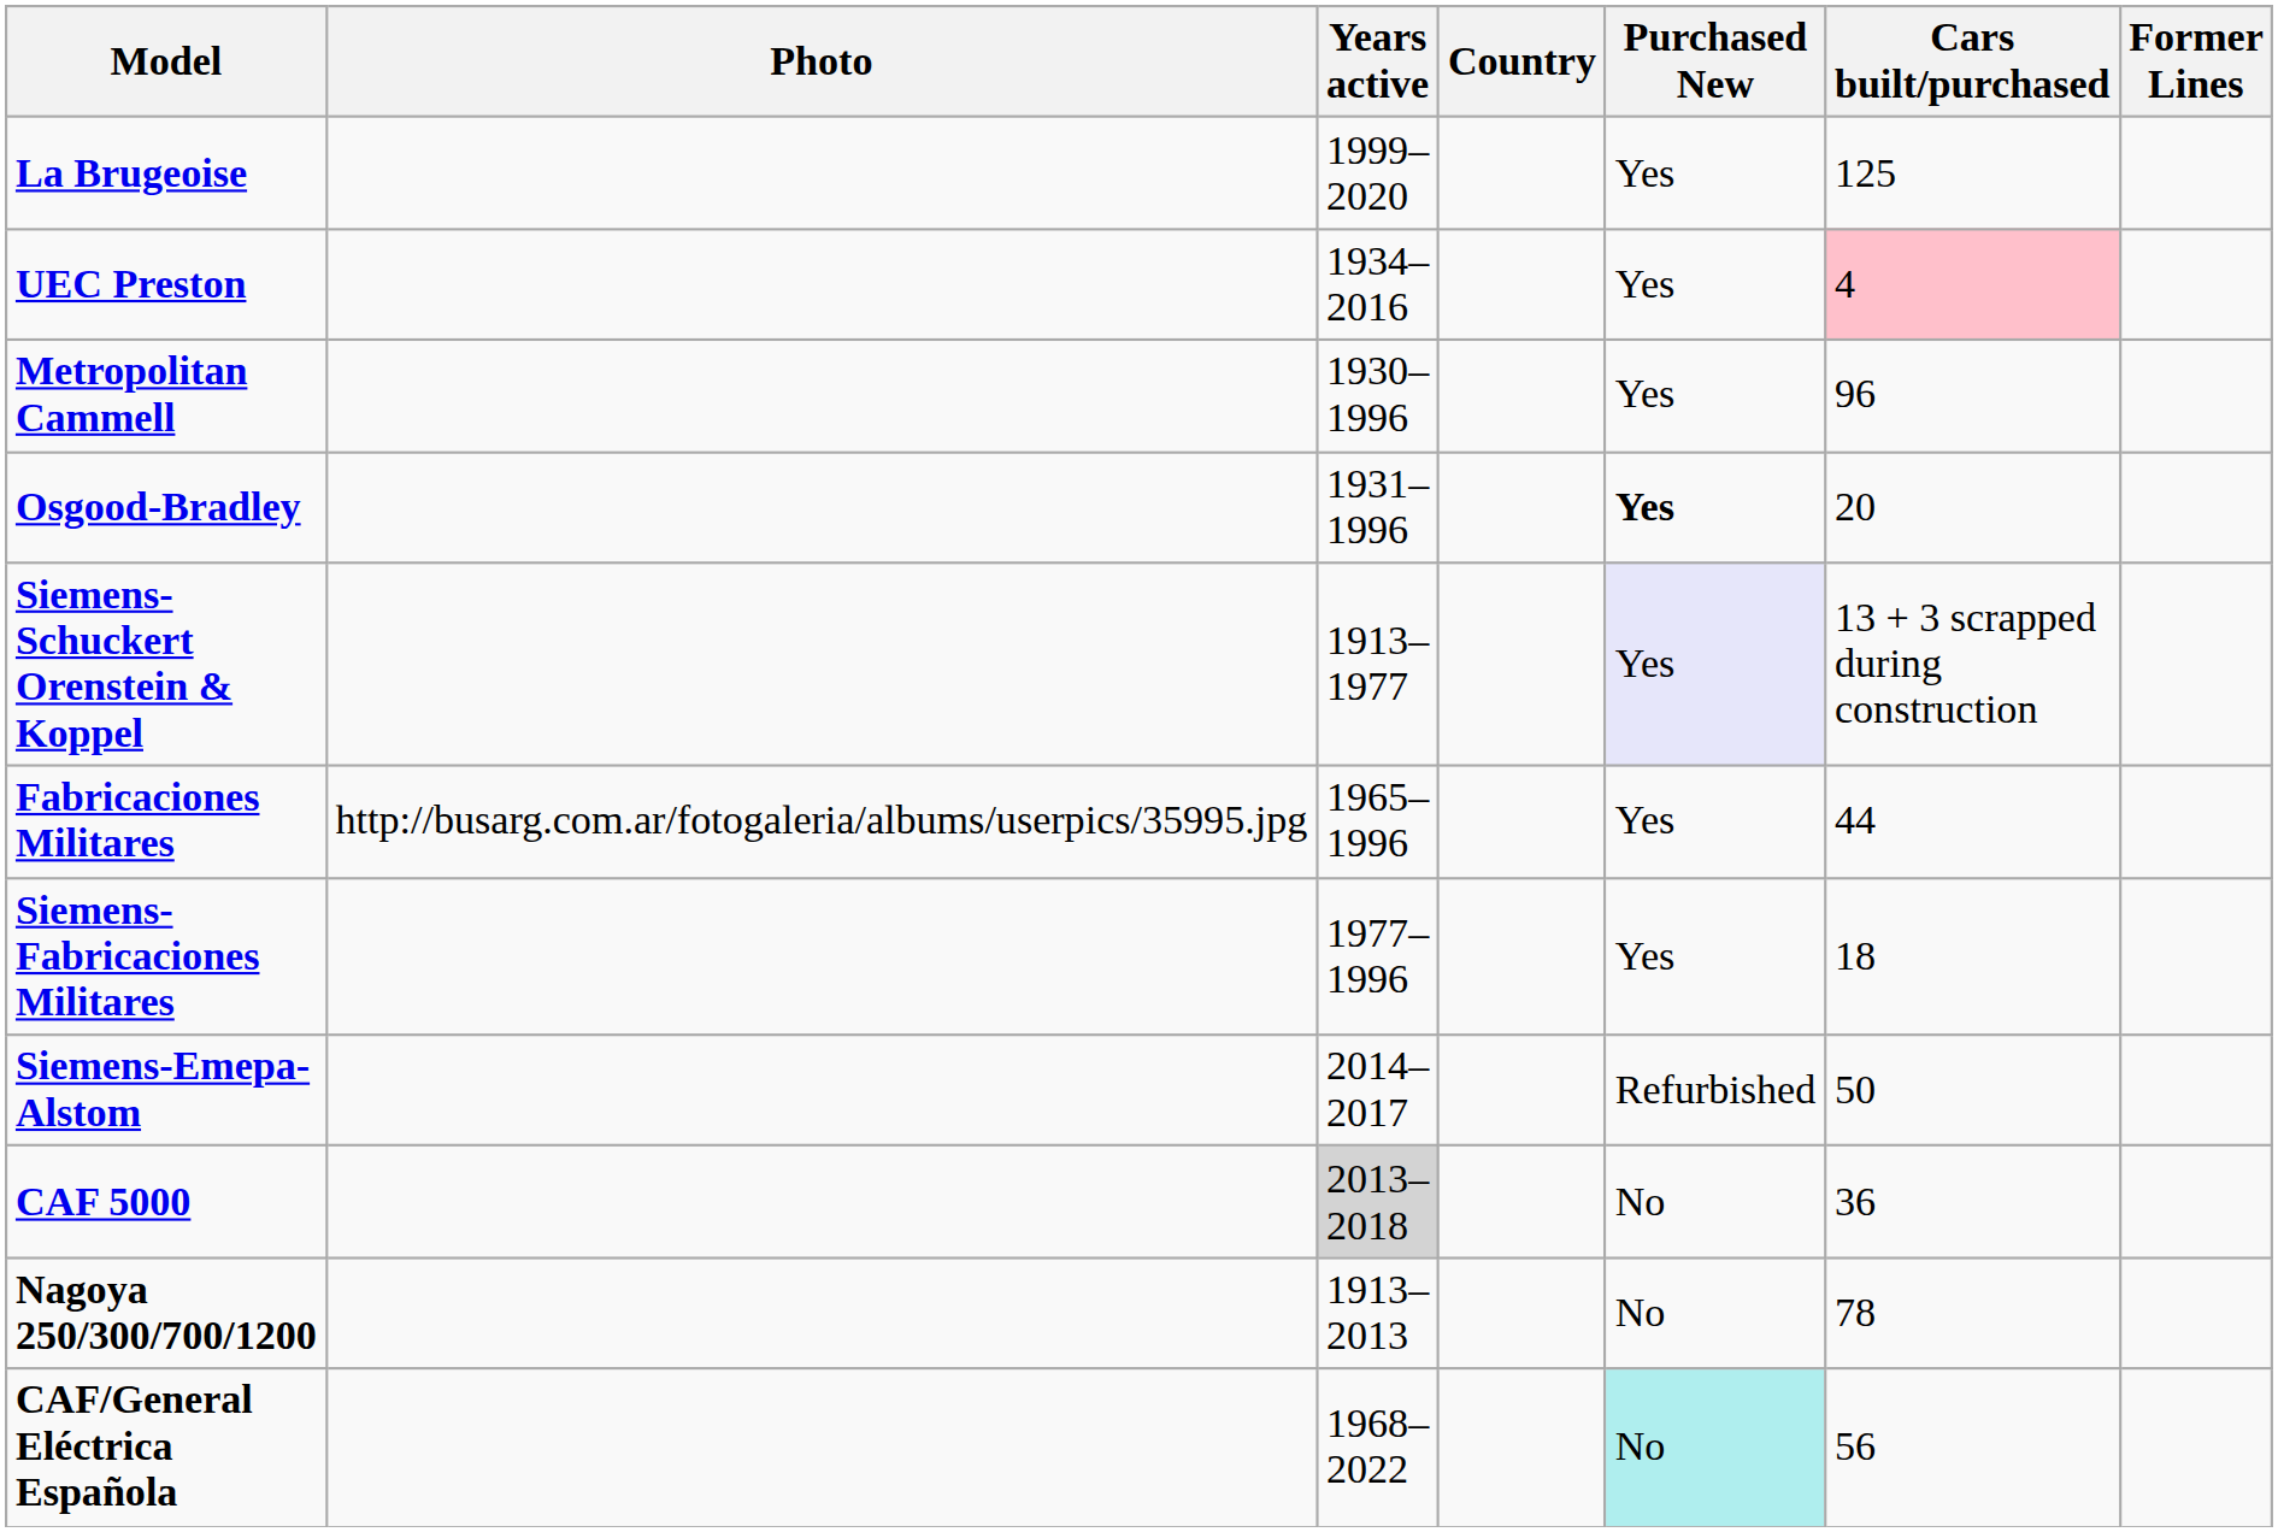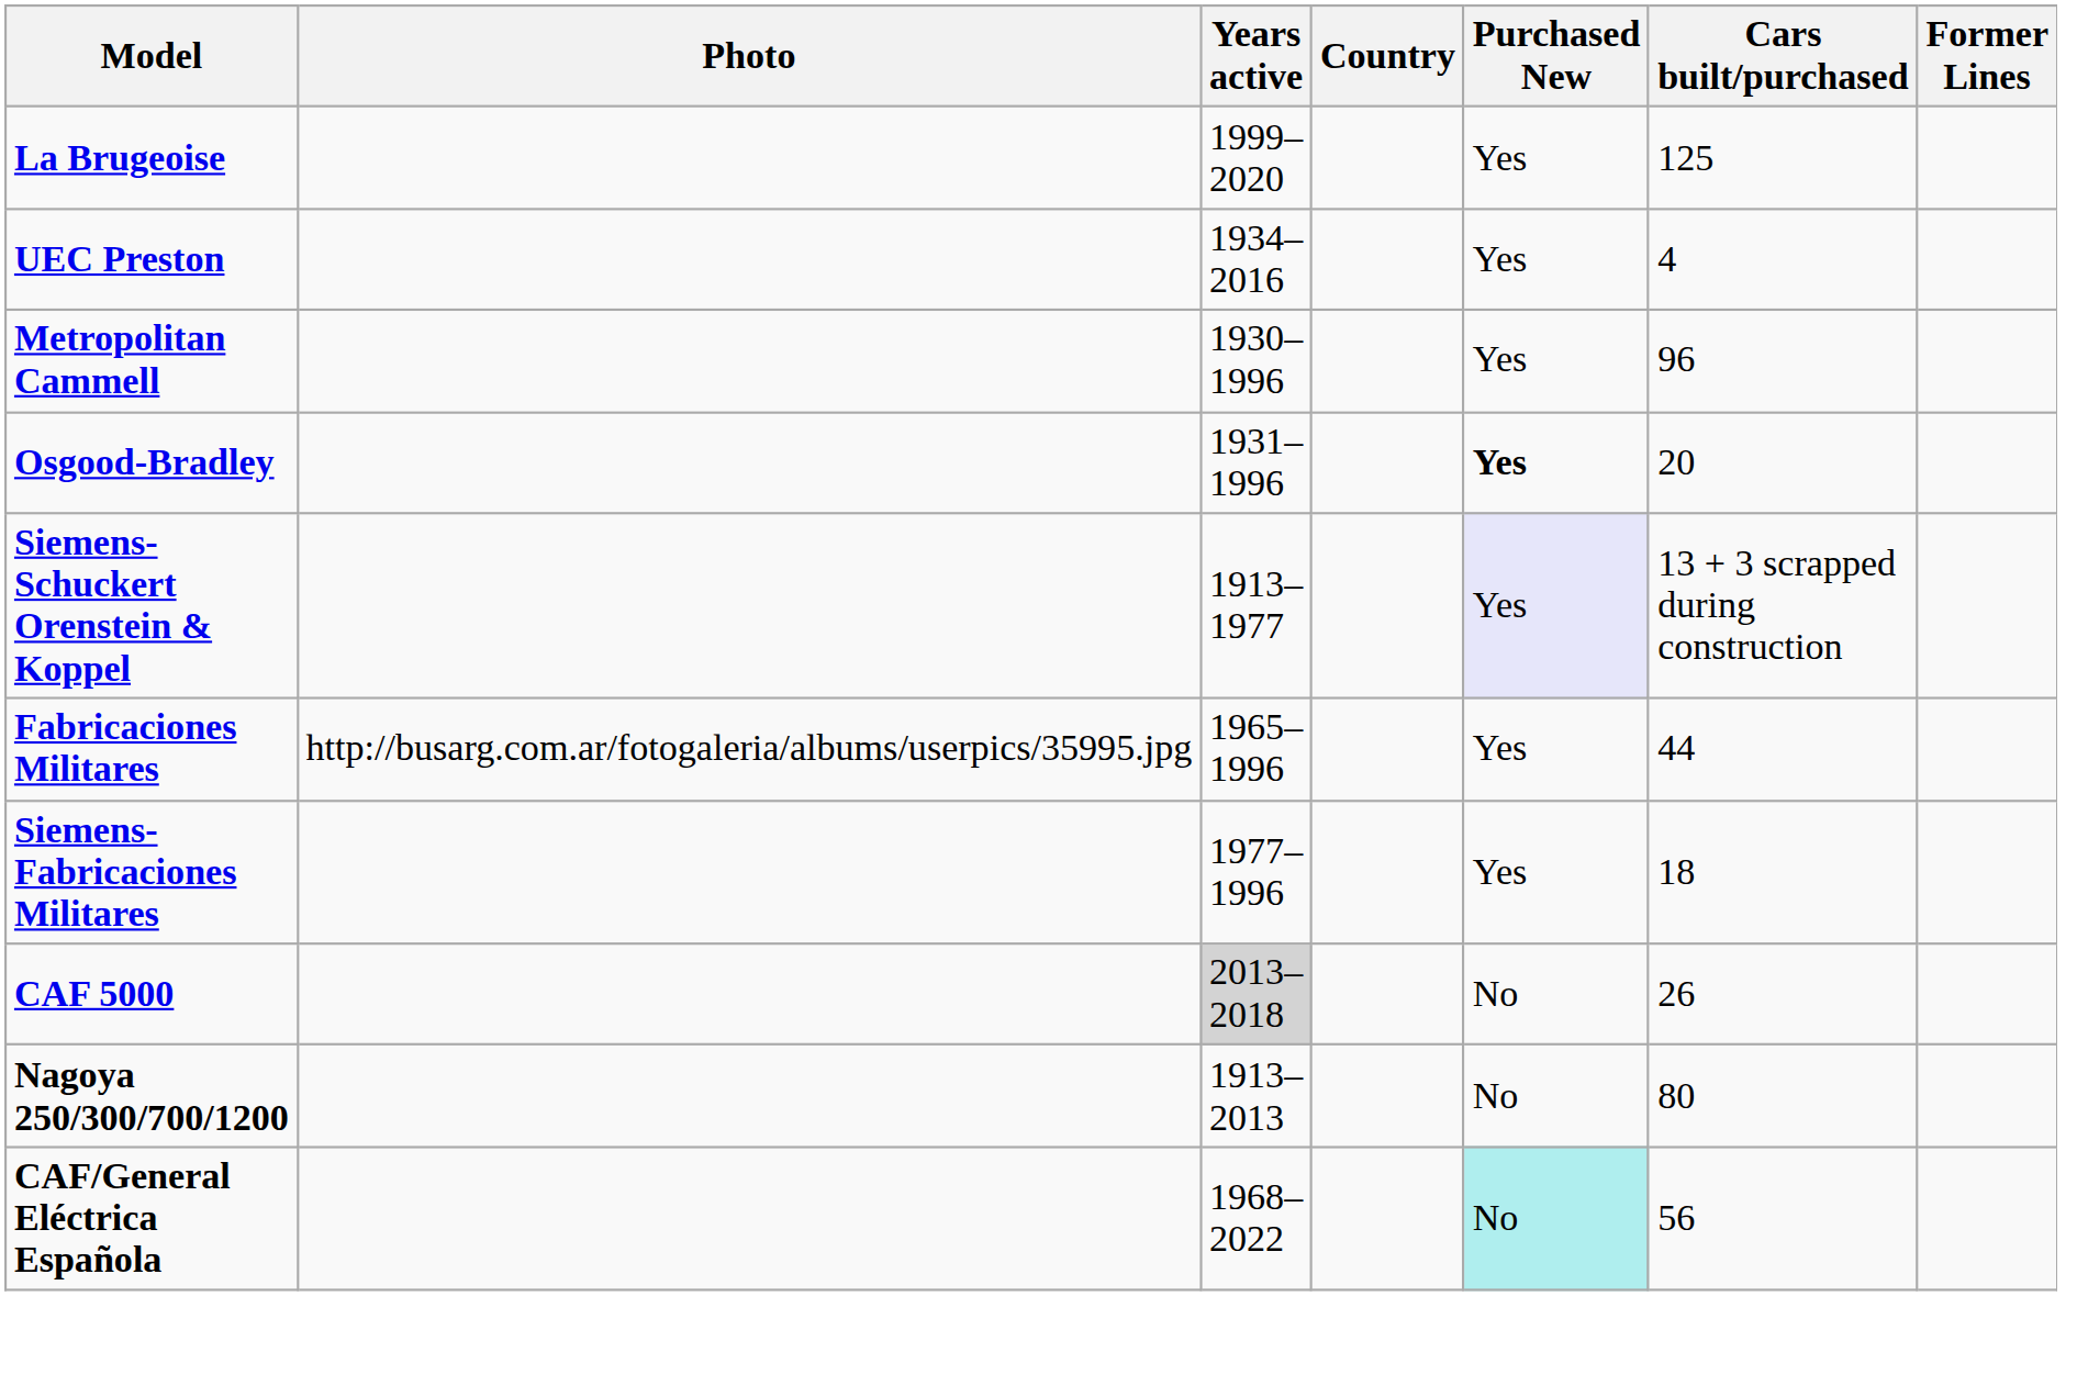 <table class="wikitable sortable">
 <tr>
 <th>Model</th>
 <th>Photo</th>
 <th>Years active</th>
 <th>Country</th>
 <th>Purchased New</th>
 <th>Cars built/purchased</th>
 <th>Former Lines</th>
 </tr>
 <tr>
 <td><strong><a href='#'>La Brugeoise</a></strong></td>
 <td></td>
 <td>1999–2020</td>
 <td></td>
 <td>Yes</td>
 <td>125</td>
 <td> </td>
 </tr>
 <tr>
 <td><strong><a href='#'>UEC Preston</a></strong></td>
 <td></td>
 <td>1934–2016</td>
 <td></td>
 <td>Yes</td>
-<td style="background: pink;">4</td>
+<td>4</td>
 <td></td>
 </tr>
 <tr>
 <td><strong><a href='#'>Metropolitan Cammell</a></strong></td>
 <td></td>
 <td>1930–1996</td>
 <td></td>
 <td>Yes</td>
 <td>96</td>
 <td></td>
 </tr>
 <tr>
 <td><strong><a href='#'>Osgood-Bradley</a></strong></td>
 <td></td>
 <td>1931–1996</td>
 <td></td>
 <td><strong>Yes</strong></td>
 <td>20</td>
 <td></td>
 </tr>
 <tr>
 <td><strong><a href='#'>Siemens-Schuckert Orenstein & Koppel</a></strong></td>
 <td></td>
 <td>1913–1977</td>
 <td> </td>
 <td style="background: lavender;">Yes</td>
 <td>13 + 3 scrapped during construction</td>
 <td>   </td>
 </tr>
 <tr>
 <td><strong><a href='#'>Fabricaciones Militares</a></strong></td>
 <td>http://busarg.com.ar/fotogaleria/albums/userpics/35995.jpg  </td>
 <td>1965–1996</td>
 <td></td>
 <td>Yes</td>
 <td>44</td>
 <td></td>
 </tr>
 <tr>
 <td><strong><a href='#'>Siemens-Fabricaciones Militares</a></strong></td>
 <td></td>
 <td>1977–1996</td>
 <td></td>
 <td>Yes</td>
 <td>18</td>
 <td></td>
 </tr>
 <tr>
-<td><strong><a href='#'>Siemens-Emepa-Alstom</a></strong></td>
-<td></td>
-<td>2014–2017</td>
-<td> </td>
-<td>Refurbished</td>
-<td>50</td>
-<td> </td>
-</tr>
-<tr>
 <td><strong><a href='#'>CAF 5000</a></strong></td>
 <td></td>
 <td style="background: lightgrey;">2013–2018</td>
 <td></td>
 <td>No</td>
-<td>36</td>
+<td>26</td>
 <td></td>
 </tr>
 <tr>
 <td><strong>Nagoya 250/300/700/1200</strong></td>
 <td></td>
 <td>1913–2013</td>
 <td></td>
 <td>No</td>
-<td>78</td>
+<td>80</td>
 <td></td>
 </tr>
 <tr>
 <td><strong>CAF/General Eléctrica Española</strong></td>
 <td></td>
 <td>1968–2022</td>
 <td></td>
 <td style="background: paleturquoise;">No</td>
 <td>56</td>
 <td></td>
 </tr>
 </table>
